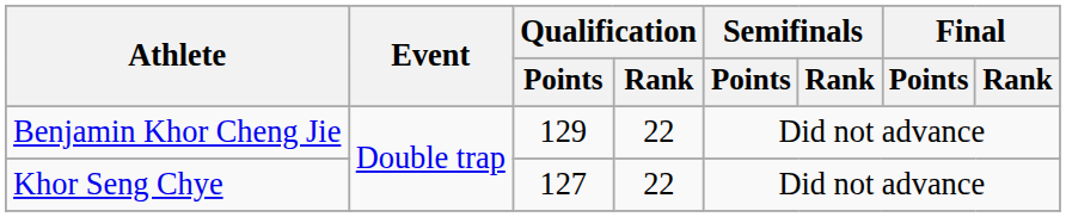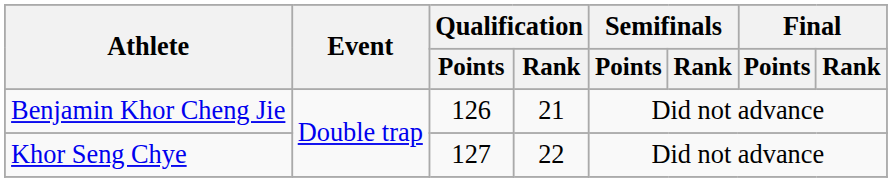 <table class="wikitable" style="font-size:90%;">
 <tr>
 <th rowspan=2>Athlete</th>
 <th rowspan=2>Event</th>
 <th colspan=2>Qualification</th>
 <th colspan=2>Semifinals</th>
 <th colspan=2>Final</th>
 </tr>
 <tr style="font-size:95%">
 <th>Points</th>
 <th>Rank</th>
 <th>Points</th>
 <th>Rank</th>
 <th>Points</th>
 <th>Rank</th>
 </tr>
 <tr align=center>
 <td align=left><a href='#'>Benjamin Khor Cheng Jie</a></td>
 <td align=left rowspan=2><a href='#'>Double trap</a></td>
-<td>129</td>
-<td>22</td>
+<td>126</td>
+<td>21</td>
 <td colspan=4>Did not advance</td>
 </tr>
 <tr align=center>
 <td align=left><a href='#'>Khor Seng Chye</a></td>
 <td>127</td>
 <td>22</td>
 <td colspan=4>Did not advance</td>
 </tr>
 </table>
